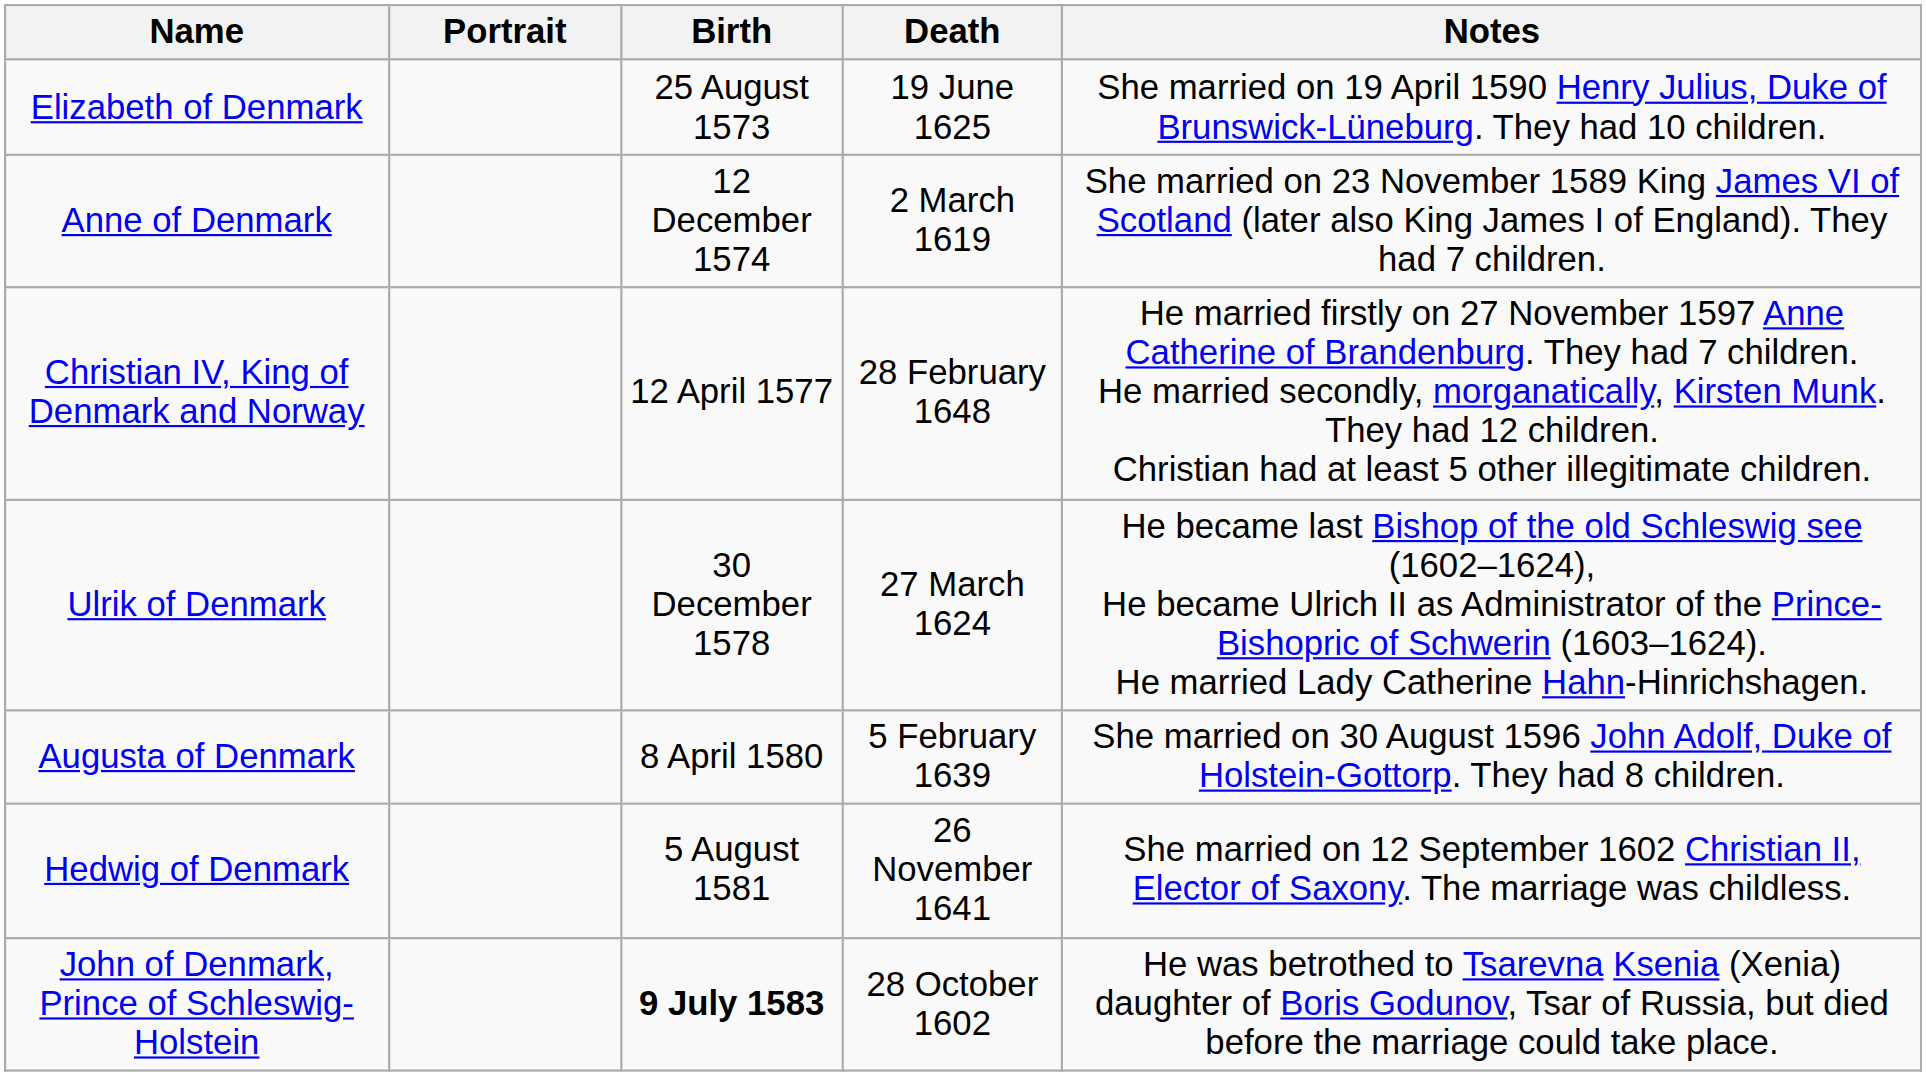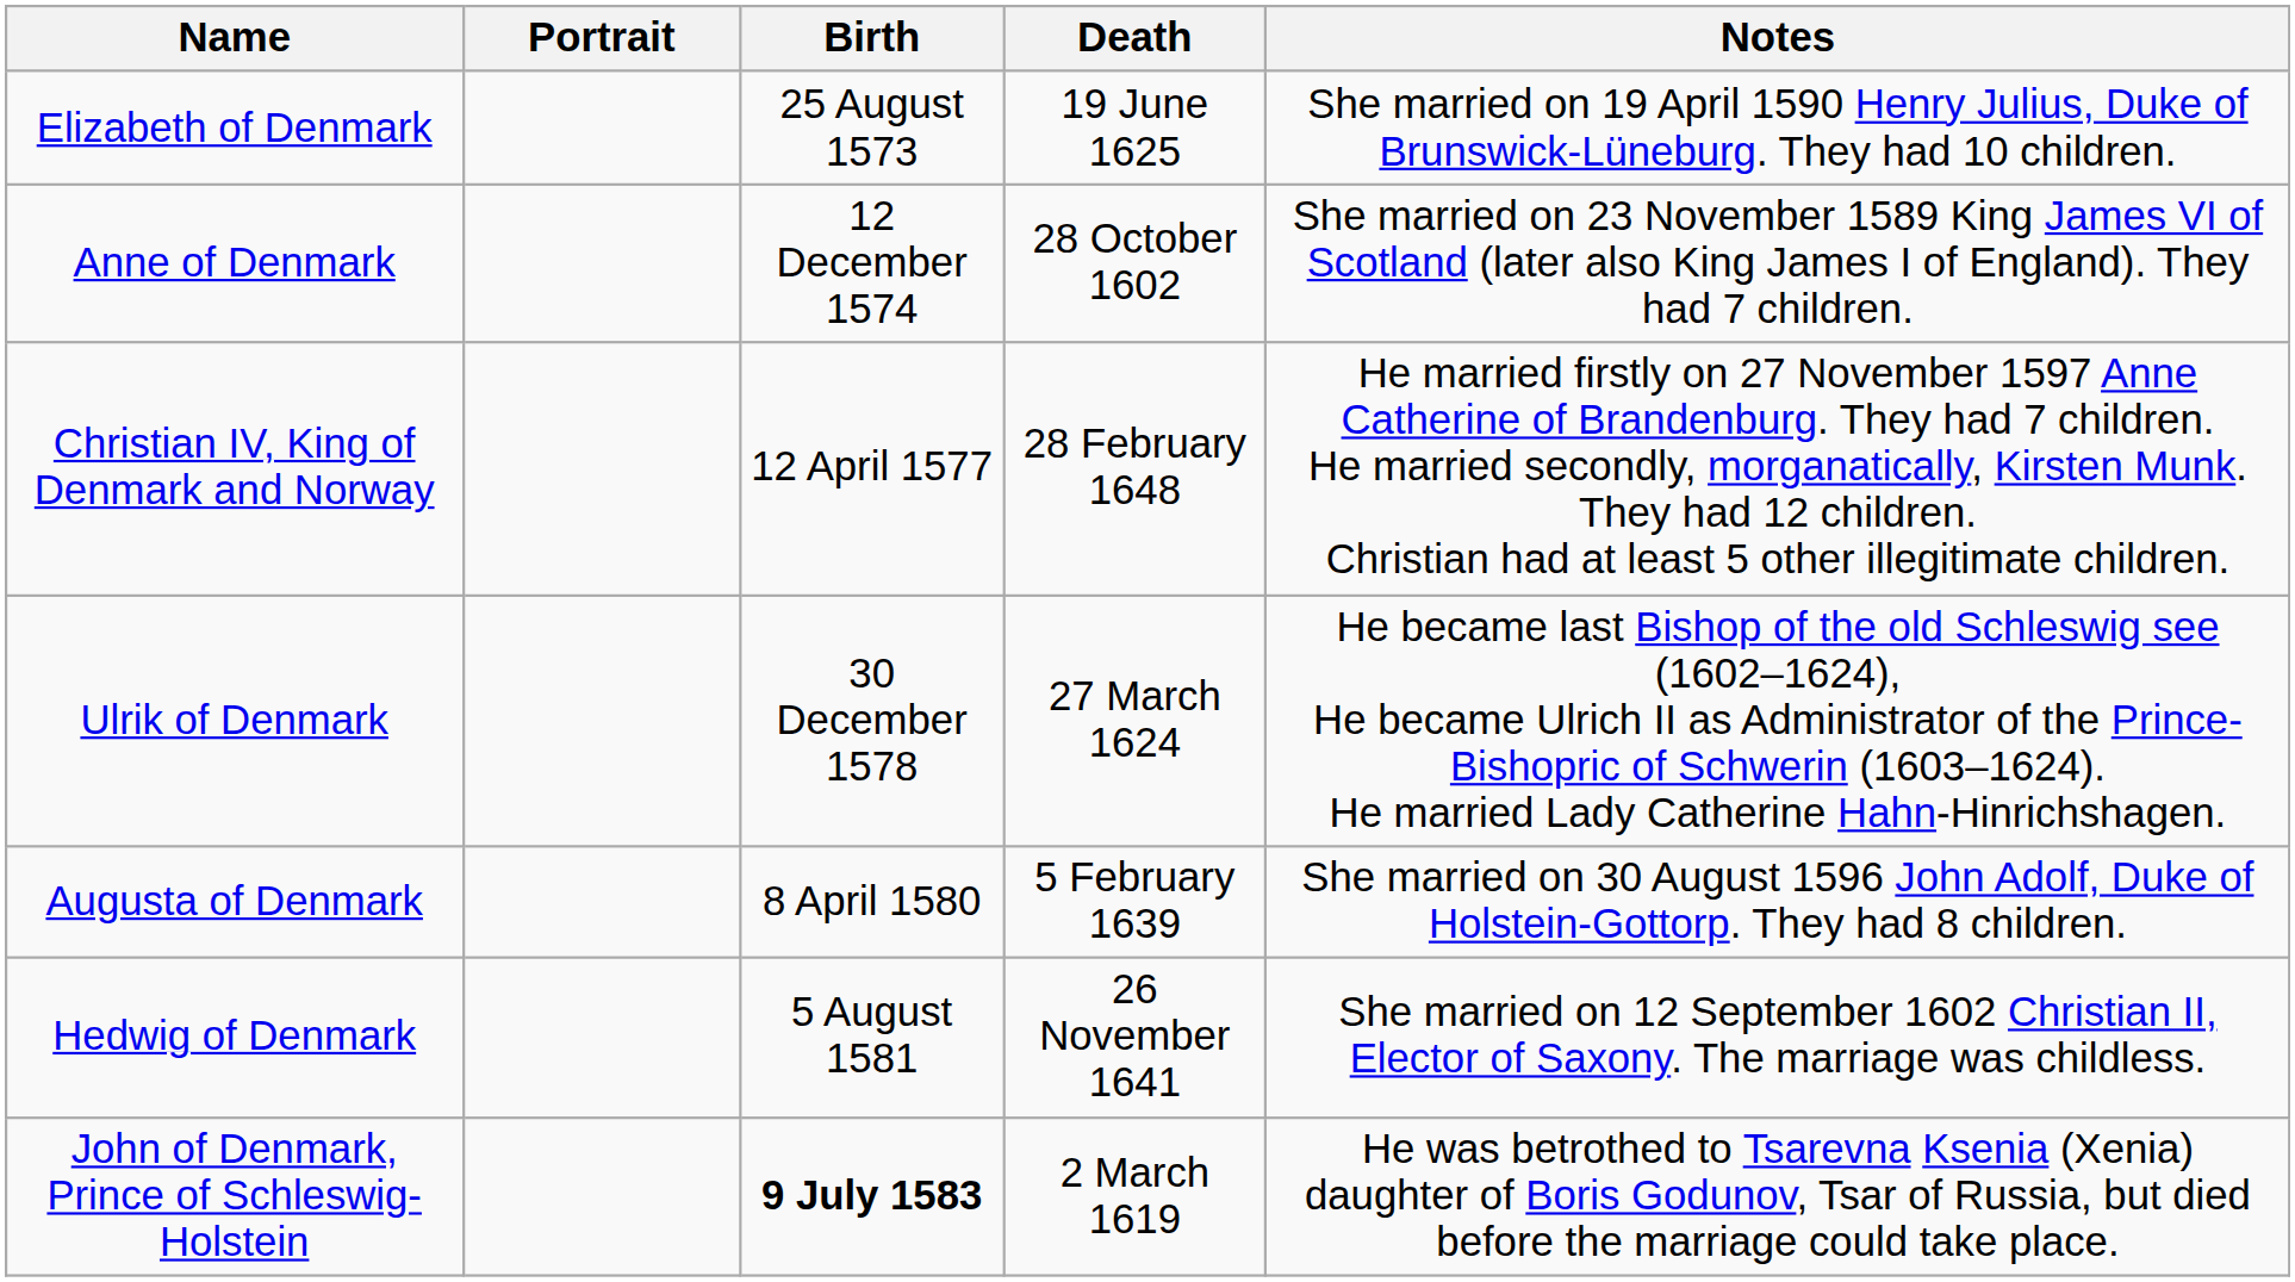 <table class="wikitable" style="text-align:center; width:100%">
 <tr>
 <th style="width:20%;">Name</th>
 <th style="width:100px;">Portrait</th>
 <th>Birth</th>
 <th>Death</th>
 <th>Notes</th>
 </tr>
 <tr>
 <td><a href='#'>Elizabeth of Denmark</a></td>
 <td></td>
 <td>25 August 1573</td>
 <td>19 June 1625</td>
 <td>She married on 19 April 1590 <a href='#'>Henry Julius, Duke of Brunswick-Lüneburg</a>. They had 10 children.</td>
 </tr>
 <tr>
 <td><a href='#'>Anne of Denmark</a></td>
 <td></td>
 <td>12 December 1574</td>
-<td>2 March 1619</td>
+<td>28 October 1602</td>
 <td>She married on 23 November 1589 King <a href='#'>James VI of Scotland</a> (later also King James I of England). They had 7 children.</td>
 </tr>
 <tr>
 <td><a href='#'>Christian IV, King of Denmark and Norway</a></td>
 <td></td>
 <td>12 April 1577</td>
 <td>28 February 1648</td>
 <td>He married firstly on 27 November 1597 <a href='#'>Anne Catherine of Brandenburg</a>. They had 7 children.<br>He married secondly, <a href='#'>morganatically</a>, <a href='#'>Kirsten Munk</a>. They had 12 children.<br>Christian had at least 5 other illegitimate children.</td>
 </tr>
 <tr>
 <td><a href='#'>Ulrik of Denmark</a></td>
 <td></td>
 <td>30 December 1578</td>
 <td>27 March 1624</td>
 <td>He became last <a href='#'>Bishop of the old Schleswig see</a> (1602–1624),<br>He became Ulrich II as Administrator of the <a href='#'>Prince-Bishopric of Schwerin</a> (1603–1624).<br>He married Lady Catherine <a href='#'>Hahn</a>-Hinrichshagen.</td>
 </tr>
 <tr>
 <td><a href='#'>Augusta of Denmark</a></td>
 <td></td>
 <td>8 April 1580</td>
 <td>5 February 1639</td>
 <td>She married on 30 August 1596 <a href='#'>John Adolf, Duke of Holstein-Gottorp</a>. They had 8 children.</td>
 </tr>
 <tr>
 <td><a href='#'>Hedwig of Denmark</a></td>
 <td></td>
 <td>5 August 1581</td>
 <td>26 November 1641</td>
 <td>She married on 12 September 1602 <a href='#'>Christian II, Elector of Saxony</a>. The marriage was childless.</td>
 </tr>
 <tr>
 <td><a href='#'>John of Denmark, Prince of Schleswig-Holstein</a></td>
 <td></td>
 <td><strong>9 July 1583</strong></td>
-<td>28 October 1602</td>
+<td>2 March 1619</td>
 <td>He was betrothed to <a href='#'>Tsarevna</a> <a href='#'>Ksenia</a> (Xenia) daughter of <a href='#'>Boris Godunov</a>, Tsar of Russia, but died before the marriage could take place.</td>
 </tr>
 </table>
